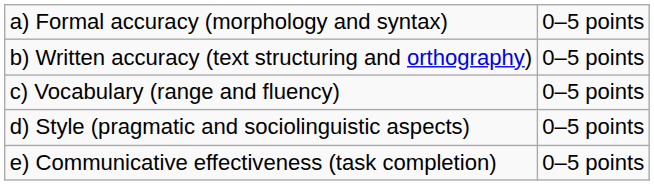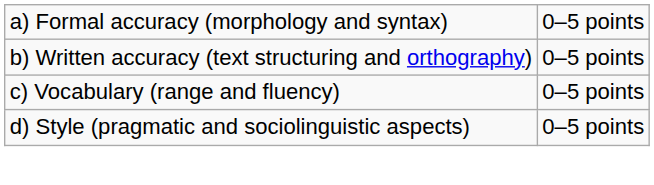 <table class="wikitable">
 <tr>
 <td>a) Formal accuracy (morphology and syntax)</td>
 <td>0–5 points</td>
 </tr>
 <tr>
 <td>b) Written accuracy (text structuring and <a href='#'>orthography</a>)</td>
 <td>0–5 points</td>
 </tr>
 <tr>
 <td>c) Vocabulary (range and fluency)</td>
 <td>0–5 points</td>
 </tr>
 <tr>
 <td>d) Style (pragmatic and sociolinguistic aspects)</td>
 <td>0–5 points</td>
 </tr>
-<tr>
-<td>e) Communicative effectiveness (task completion)</td>
-<td>0–5 points</td>
-</tr>
 </table>
